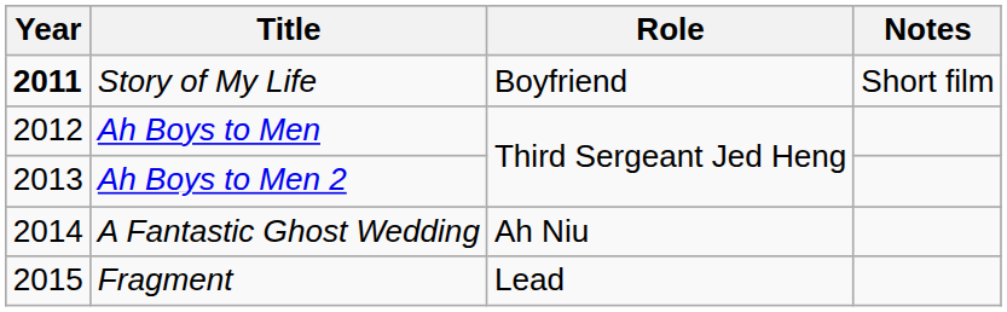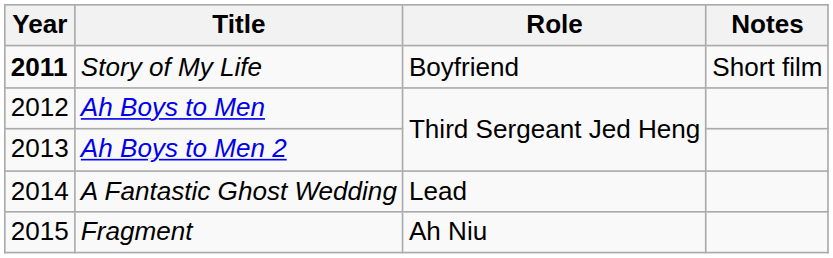 <table class="wikitable sortable">
 <tr>
 <th>Year</th>
 <th>Title</th>
 <th>Role</th>
 <th class="unsortable">Notes</th>
 </tr>
 <tr>
 <td><strong>2011</strong></td>
 <td><em>Story of My Life</em></td>
 <td>Boyfriend</td>
 <td>Short film</td>
 </tr>
 <tr>
 <td>2012</td>
 <td><em><a href='#'>Ah Boys to Men</a></em></td>
 <td rowspan="2">Third Sergeant Jed Heng</td>
 <td></td>
 </tr>
 <tr>
 <td>2013</td>
 <td><em><a href='#'>Ah Boys to Men 2</a></em></td>
 <td></td>
 </tr>
 <tr>
 <td>2014</td>
 <td><em>A Fantastic Ghost Wedding</em></td>
-<td>Ah Niu</td>
+<td>Lead</td>
 <td></td>
 </tr>
 <tr>
 <td>2015</td>
 <td><em>Fragment</em></td>
-<td>Lead</td>
+<td>Ah Niu</td>
 <td></td>
 </tr>
 </table>
